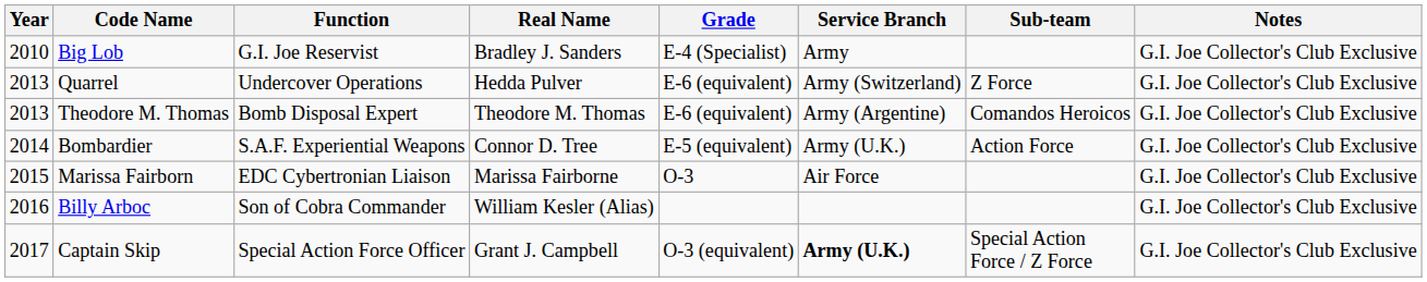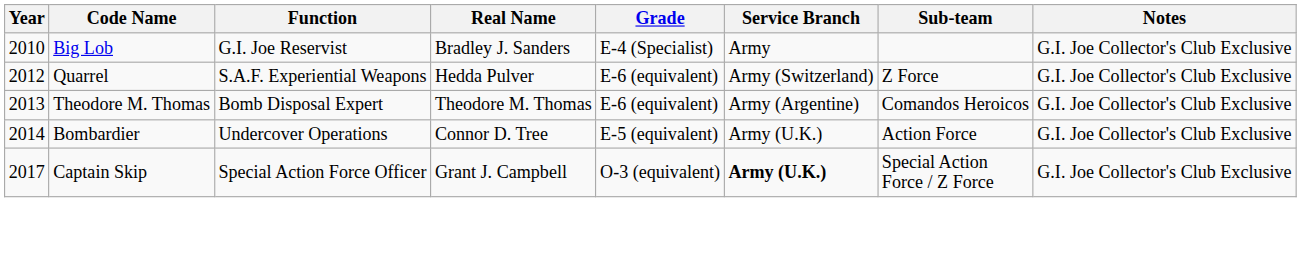 <table class="wikitable sortable" align="left" style="margin:auto;">
 <tr>
 <th>Year</th>
 <th>Code Name</th>
 <th>Function</th>
 <th>Real Name</th>
 <th><a href='#'>Grade</a></th>
 <th>Service Branch</th>
 <th>Sub-team</th>
 <th>Notes</th>
 </tr>
 <tr>
 <td>2010</td>
 <td><a href='#'>Big Lob</a></td>
 <td>G.I. Joe Reservist</td>
 <td>Bradley J. Sanders</td>
 <td>E-4 (Specialist)</td>
 <td>Army</td>
 <td></td>
 <td>G.I. Joe Collector's Club Exclusive</td>
 </tr>
 <tr>
-<td>2013</td>
+<td>2012</td>
 <td>Quarrel</td>
-<td>Undercover Operations</td>
+<td>S.A.F. Experiential Weapons</td>
 <td>Hedda Pulver</td>
 <td>E-6 (equivalent)</td>
 <td>Army (Switzerland)</td>
 <td>Z Force</td>
 <td>G.I. Joe Collector's Club Exclusive</td>
 </tr>
 <tr>
 <td>2013</td>
 <td>Theodore M. Thomas</td>
 <td>Bomb Disposal Expert</td>
 <td>Theodore M. Thomas</td>
 <td>E-6 (equivalent)</td>
 <td>Army (Argentine)</td>
 <td>Comandos Heroicos</td>
 <td>G.I. Joe Collector's Club Exclusive</td>
 </tr>
 <tr>
 <td>2014</td>
 <td>Bombardier</td>
-<td>S.A.F. Experiential Weapons</td>
+<td>Undercover Operations</td>
 <td>Connor D. Tree</td>
 <td>E-5 (equivalent)</td>
 <td>Army (U.K.)</td>
 <td>Action Force</td>
-<td>G.I. Joe Collector's Club Exclusive</td>
-</tr>
-<tr>
-<td>2015</td>
-<td>Marissa Fairborn</td>
-<td>EDC Cybertronian Liaison</td>
-<td>Marissa Fairborne</td>
-<td>O-3</td>
-<td>Air Force</td>
-<td></td>
-<td>G.I. Joe Collector's Club Exclusive</td>
-</tr>
-<tr>
-<td>2016</td>
-<td><a href='#'>Billy Arboc</a></td>
-<td>Son of Cobra Commander</td>
-<td>William Kesler (Alias)</td>
-<td></td>
-<td></td>
-<td></td>
 <td>G.I. Joe Collector's Club Exclusive</td>
 </tr>
 <tr>
 <td>2017</td>
 <td>Captain Skip</td>
 <td>Special Action Force Officer</td>
 <td>Grant J. Campbell</td>
 <td>O-3 (equivalent)</td>
 <td><strong>Army (U.K.)</strong></td>
 <td>Special Action<br>Force / Z Force</td>
 <td>G.I. Joe Collector's Club Exclusive</td>
 </tr>
 </table>
